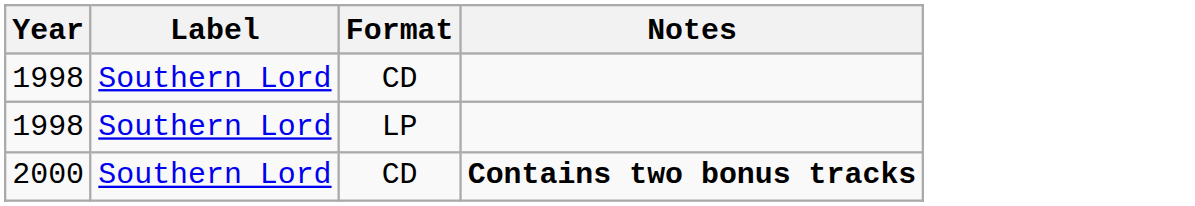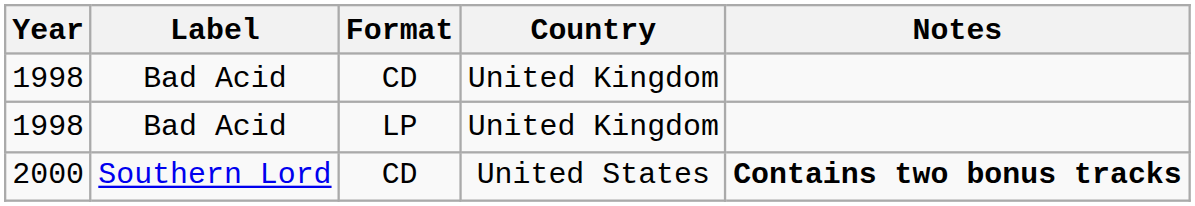 <table class="wikitable" style="text-align:center;">
 <tr>
 <th>Year</th>
 <th>Label</th>
 <th>Format</th>
+<th>Country</th>
 <th>Notes</th>
 </tr>
 <tr>
 <td>1998</td>
-<td><a href='#'>Southern Lord</a></td>
+<td>Bad Acid</td>
 <td>CD</td>
+<td>United Kingdom</td>
 <td></td>
 </tr>
 <tr>
 <td>1998</td>
-<td><a href='#'>Southern Lord</a></td>
+<td>Bad Acid</td>
 <td>LP</td>
+<td>United Kingdom</td>
 <td></td>
 </tr>
 <tr>
 <td>2000</td>
 <td><a href='#'>Southern Lord</a></td>
 <td>CD</td>
+<td>United States</td>
 <td><strong>Contains two bonus tracks</strong></td>
 </tr>
 </table>
